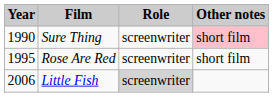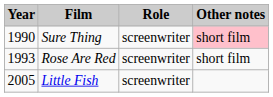 <table class="wikitable">
 <tr>
 <th style="background-color:#CCCCCC">Year</th>
 <th style="background-color:#CCCCCC">Film</th>
 <th style="background-color:#CCCCCC">Role</th>
 <th style="background-color:#CCCCCC">Other notes</th>
 </tr>
 <tr>
 <td>1990</td>
 <td><em>Sure Thing</em></td>
 <td>screenwriter</td>
 <td style="background: pink;">short film</td>
 </tr>
 <tr>
-<td>1995</td>
+<td>1993</td>
 <td><em>Rose Are Red</em></td>
 <td>screenwriter</td>
 <td>short film</td>
 </tr>
 <tr>
-<td>2006</td>
+<td>2005</td>
 <td><em><a href='#'>Little Fish</a></em></td>
-<td style="background: lightgrey;">screenwriter</td>
+<td>screenwriter</td>
 <td></td>
 </tr>
 </table>
